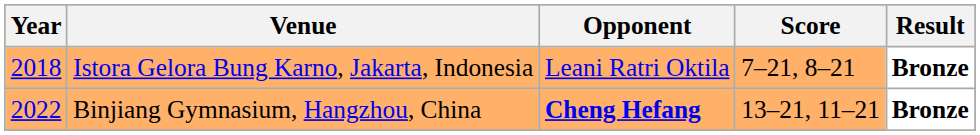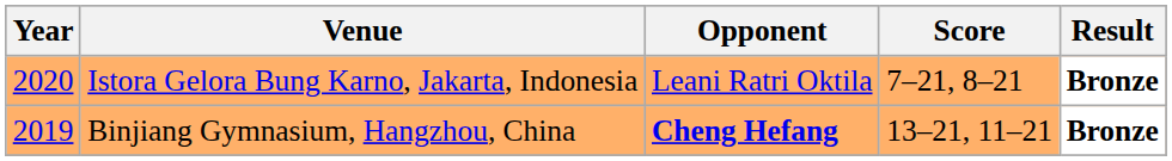 <table class="sortable wikitable" style="font-size: 95%;">
 <tr>
 <th>Year</th>
 <th>Venue</th>
 <th>Opponent</th>
 <th>Score</th>
 <th>Result</th>
 </tr>
 <tr style="background:#FFB069">
-<td align="center"><a href='#'>2018</a></td>
+<td align="center"><a href='#'>2020</a></td>
 <td align="left"><a href='#'>Istora Gelora Bung Karno</a>, <a href='#'>Jakarta</a>, Indonesia</td>
 <td align="left"> <a href='#'>Leani Ratri Oktila</a></td>
 <td align="left">7–21, 8–21</td>
 <td style="text-align:left; background:white"> <strong>Bronze</strong></td>
 </tr>
 <tr style="background:#FFB069">
-<td align="center"><a href='#'>2022</a></td>
+<td align="center"><a href='#'>2019</a></td>
 <td align="left">Binjiang Gymnasium, <a href='#'>Hangzhou</a>, China</td>
 <td align="left"><strong> <a href='#'>Cheng Hefang</a></strong></td>
 <td align="left">13–21, 11–21</td>
 <td style="text-align:left; background:white"> <strong>Bronze</strong></td>
 </tr>
 </table>
